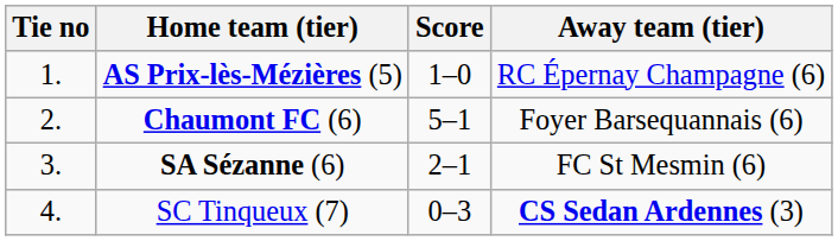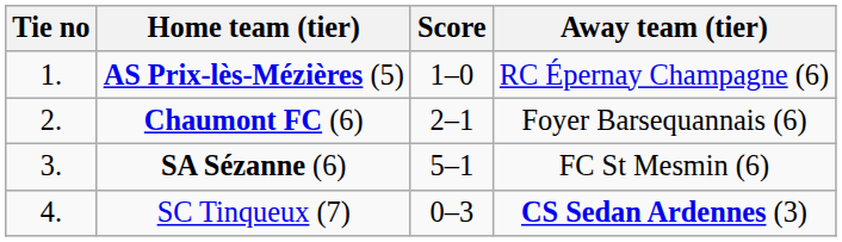 <table class="wikitable" style="text-align: center">
 <tr>
 <th>Tie no</th>
 <th>Home team (tier)</th>
 <th>Score</th>
 <th>Away team (tier)</th>
 </tr>
 <tr>
 <td>1.</td>
 <td><strong><a href='#'>AS Prix-lès-Mézières</a></strong> (5)</td>
 <td>1–0</td>
 <td><a href='#'>RC Épernay Champagne</a> (6)</td>
 </tr>
 <tr>
 <td>2.</td>
 <td><strong><a href='#'>Chaumont FC</a></strong> (6)</td>
-<td>5–1</td>
+<td>2–1</td>
 <td>Foyer Barsequannais (6)</td>
 </tr>
 <tr>
 <td>3.</td>
 <td><strong>SA Sézanne</strong> (6)</td>
-<td>2–1</td>
+<td>5–1</td>
 <td>FC St Mesmin (6)</td>
 </tr>
 <tr>
 <td>4.</td>
 <td><a href='#'>SC Tinqueux</a> (7)</td>
 <td>0–3</td>
 <td><strong><a href='#'>CS Sedan Ardennes</a></strong> (3)</td>
 </tr>
 </table>
